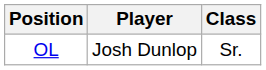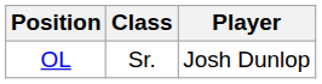 <table class="wikitable sortable" border="1">
 <tr>
 <th>Position</th>
+<th>Class</th>
 <th>Player</th>
-<th>Class</th>
 </tr>
 <tr>
 <td style="text-align:center; background:white"><a href='#'>OL</a></td>
+<td style="text-align:center; background:white">Sr.</td>
 <td style="text-align:center; background:white">Josh Dunlop</td>
-<td style="text-align:center; background:white">Sr.</td>
 </tr>
 </table>
